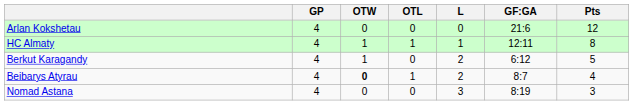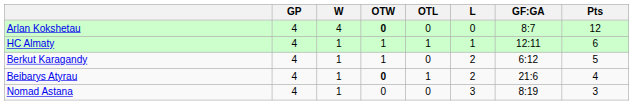 <table class="wikitable" width="50%">
 <tr>
 <th width="30%" bgcolor="#e0e0e0"></th>
 <th width="5%" bgcolor="#e0e0e0">GP</th>
+<th width="5%" bgcolor="#e0e0e0">W</th>
 <th width="5%" bgcolor="#e0e0e0">OTW</th>
 <th width="5%" bgcolor="#e0e0e0">OTL</th>
 <th width="5%" bgcolor="#e0e0e0">L</th>
 <th width="7.5%" bgcolor="#e0e0e0">GF:GA</th>
 <th width="7.5%" bgcolor="#e0e0e0">Pts</th>
 </tr>
 <tr align="center" bgcolor="#CCFFCC">
 <td align="left"><a href='#'>Arlan Kokshetau</a></td>
 <td>4</td>
+<td>4</td>
+<td><strong>0</strong></td>
 <td>0</td>
 <td>0</td>
-<td>0</td>
-<td>21:6</td>
+<td>8:7</td>
 <td>12</td>
 </tr>
 <tr align="center" bgcolor="#CCFFCC">
 <td align="left"><a href='#'>HC Almaty</a></td>
 <td>4</td>
 <td>1</td>
 <td>1</td>
 <td>1</td>
+<td>1</td>
 <td>12:11</td>
-<td>8</td>
+<td>6</td>
 </tr>
 <tr align="center">
 <td align="left"><a href='#'>Berkut Karagandy</a></td>
 <td>4</td>
+<td>1</td>
 <td>1</td>
 <td>0</td>
 <td>2</td>
 <td>6:12</td>
 <td>5</td>
 </tr>
 <tr align="center">
 <td align="left"><a href='#'>Beibarys Atyrau</a></td>
 <td>4</td>
+<td>1</td>
 <td><strong>0</strong></td>
 <td>1</td>
 <td>2</td>
-<td>8:7</td>
+<td>21:6</td>
 <td>4</td>
 </tr>
 <tr align="center">
 <td align="left"><a href='#'>Nomad Astana</a></td>
 <td>4</td>
+<td>1</td>
 <td>0</td>
 <td>0</td>
 <td>3</td>
 <td>8:19</td>
 <td>3</td>
 </tr>
 </table>
